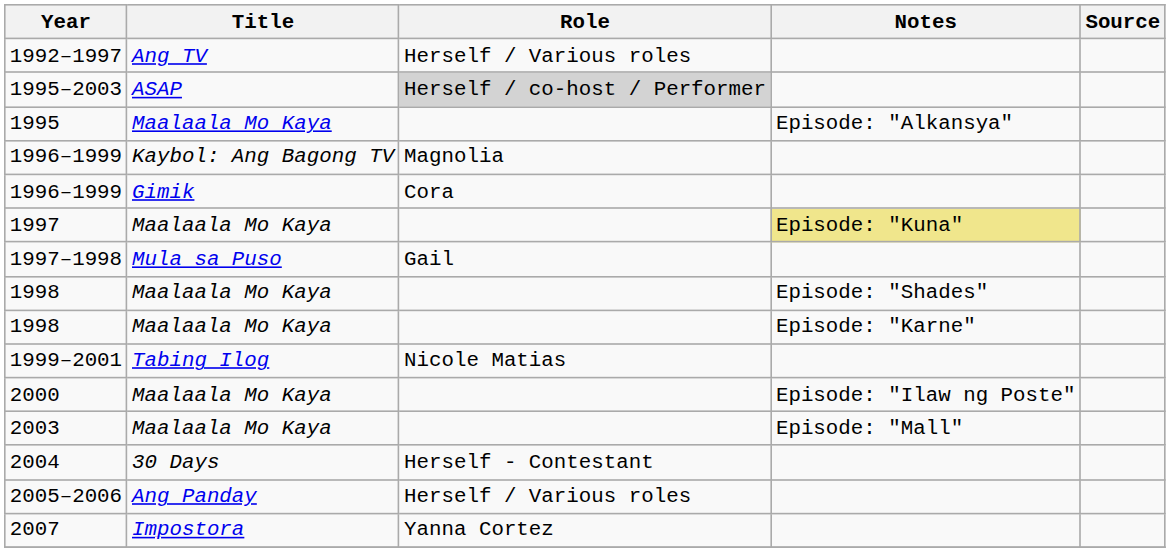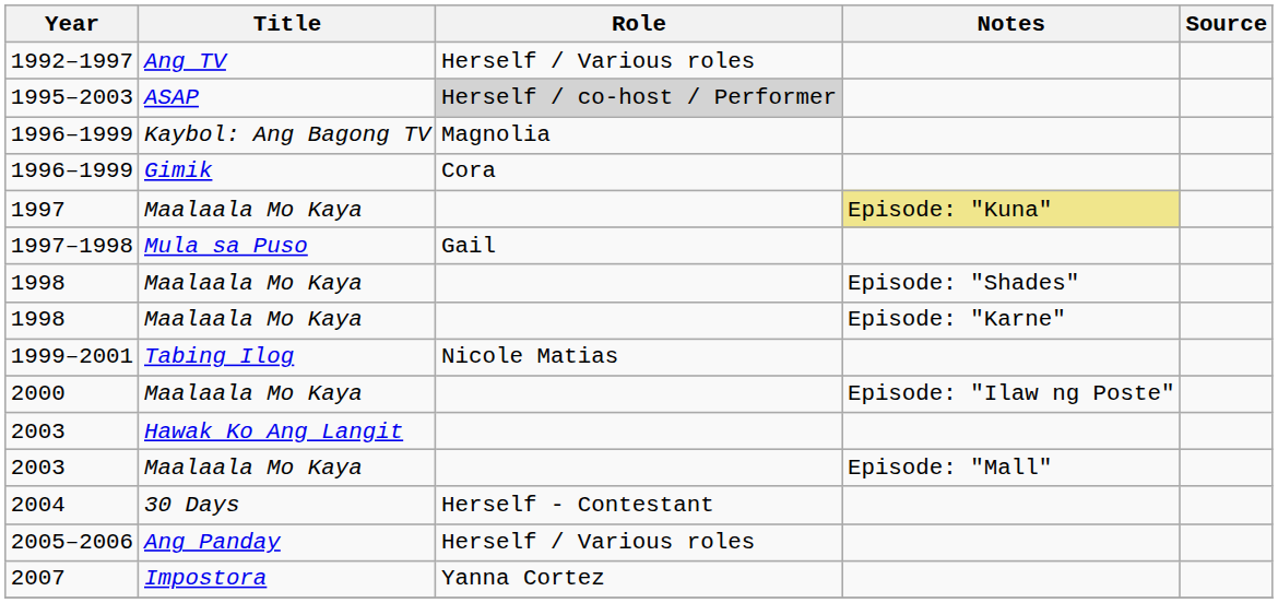 <table class="wikitable sortable" >
 <tr>
 <th>Year</th>
 <th>Title</th>
 <th>Role</th>
 <th class="unsortable">Notes </th>
 <th class="unsortable">Source </th>
 </tr>
 <tr>
 <td>1992–1997</td>
 <td><em><a href='#'>Ang TV</a></em></td>
 <td>Herself / Various roles</td>
 <td></td>
 <td></td>
 </tr>
 <tr>
 <td>1995–2003</td>
 <td><em><a href='#'>ASAP</a></em></td>
 <td style="background: lightgrey;">Herself / co-host / Performer</td>
 <td></td>
-<td></td>
-</tr>
-<tr>
-<td>1995</td>
-<td><em><a href='#'>Maalaala Mo Kaya</a></em></td>
-<td></td>
-<td>Episode: "Alkansya"</td>
 <td></td>
 </tr>
 <tr>
 <td>1996–1999</td>
 <td><em>Kaybol: Ang Bagong TV</em></td>
 <td>Magnolia</td>
 <td></td>
 <td></td>
 </tr>
 <tr>
 <td>1996–1999</td>
 <td><em><a href='#'>Gimik</a></em></td>
 <td>Cora</td>
 <td></td>
 <td></td>
 </tr>
 <tr>
 <td>1997</td>
 <td><em>Maalaala Mo Kaya</em></td>
 <td></td>
 <td style="background: khaki;">Episode: "Kuna"</td>
 <td></td>
 </tr>
 <tr>
 <td>1997–1998</td>
 <td><em><a href='#'>Mula sa Puso</a></em></td>
 <td>Gail</td>
 <td></td>
 <td></td>
 </tr>
 <tr>
 <td>1998</td>
 <td><em>Maalaala Mo Kaya</em></td>
 <td></td>
 <td>Episode: "Shades"</td>
 <td></td>
 </tr>
 <tr>
 <td>1998</td>
 <td><em>Maalaala Mo Kaya</em></td>
 <td></td>
 <td>Episode: "Karne"</td>
 <td></td>
 </tr>
 <tr>
 <td>1999–2001</td>
 <td><em><a href='#'>Tabing Ilog</a></em></td>
 <td>Nicole Matias</td>
 <td></td>
 <td></td>
 </tr>
 <tr>
 <td>2000</td>
 <td><em>Maalaala Mo Kaya</em></td>
 <td></td>
 <td>Episode: "Ilaw ng Poste"</td>
 <td></td>
 </tr>
 <tr>
 <td>2003</td>
+<td><em><a href='#'>Hawak Ko Ang Langit</a></em></td>
+<td></td>
+<td></td>
+<td></td>
+</tr>
+<tr>
+<td>2003</td>
 <td><em>Maalaala Mo Kaya</em></td>
 <td></td>
 <td>Episode: "Mall"</td>
 <td></td>
 </tr>
 <tr>
 <td>2004</td>
 <td><em>30 Days</em></td>
 <td>Herself - Contestant</td>
 <td></td>
 <td></td>
 </tr>
 <tr>
 <td>2005–2006</td>
 <td><em><a href='#'>Ang Panday</a></em></td>
 <td>Herself / Various roles</td>
 <td></td>
 <td></td>
 </tr>
 <tr>
 <td>2007</td>
 <td><em><a href='#'>Impostora</a></em></td>
 <td>Yanna Cortez</td>
 <td></td>
 <td></td>
 </tr>
 <tr>
 </tr>
 </table>
